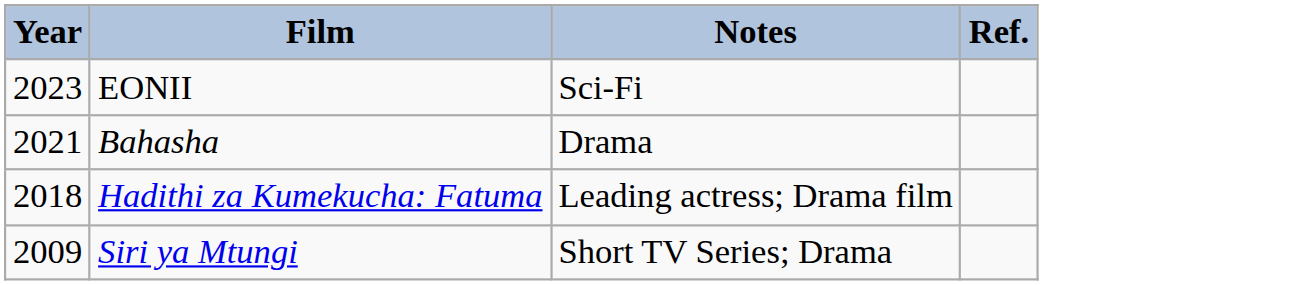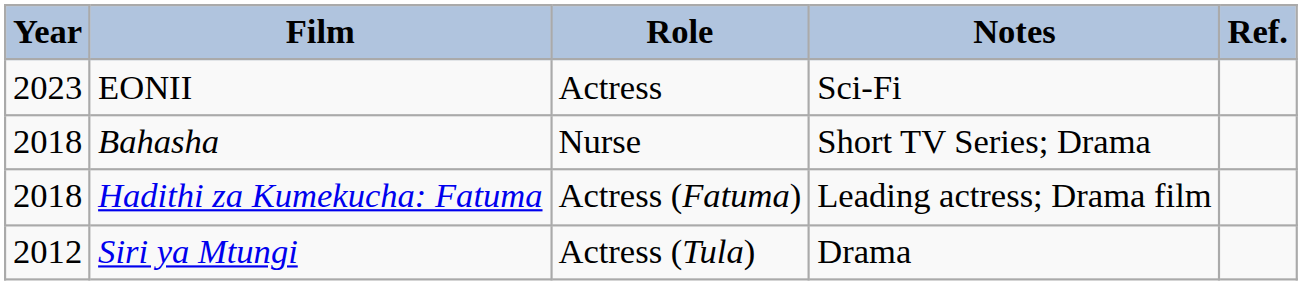 <table class="wikitable">
 <tr>
 <th style="background:#B0C4DE;">Year</th>
 <th style="background:#B0C4DE;">Film</th>
+<th style="background:#B0C4DE;">Role</th>
 <th style="background:#B0C4DE;">Notes</th>
 <th style="background:#B0C4DE;">Ref.</th>
 </tr>
 <tr>
 <td>2023</td>
 <td>EONII</td>
+<td>Actress</td>
 <td>Sci-Fi</td>
 <td></td>
 </tr>
 <tr>
-<td>2021</td>
+<td>2018</td>
 <td><em>Bahasha</em></td>
-<td>Drama</td>
+<td>Nurse</td>
+<td>Short TV Series; Drama</td>
 <td></td>
 </tr>
 <tr>
 <td>2018</td>
 <td><em><a href='#'>Hadithi za Kumekucha: Fatuma</a></em></td>
+<td>Actress (<em>Fatuma</em>)</td>
 <td>Leading actress; Drama film</td>
 <td></td>
 </tr>
 <tr>
-<td>2009</td>
+<td>2012</td>
 <td><em><a href='#'>Siri ya Mtungi</a></em></td>
-<td>Short TV Series; Drama</td>
+<td>Actress (<em>Tula</em>)</td>
+<td>Drama</td>
 <td></td>
 </tr>
 </table>
